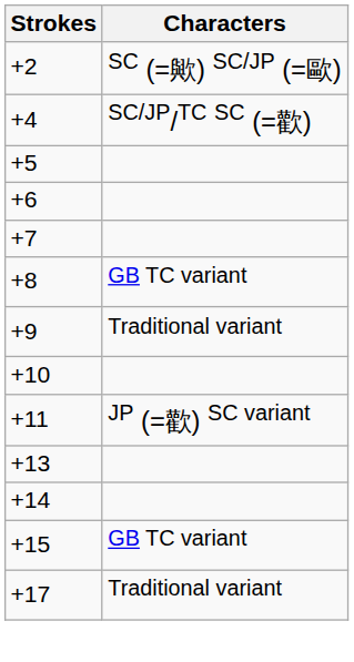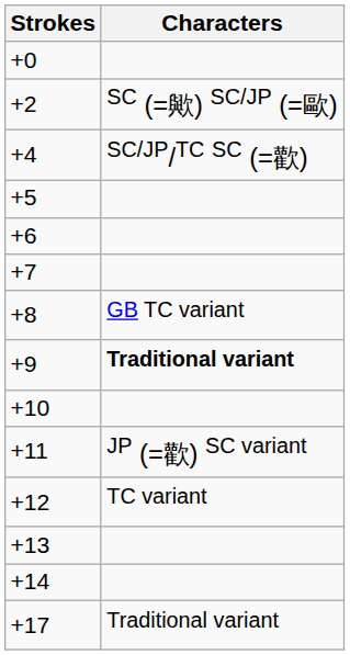 <table class="wikitable">
 <tr>
 <th>Strokes</th>
 <th>Characters</th>
+</tr>
+<tr --->
+<td>+0</td>
+<td style="font-size: large;"></td>
 </tr>
 <tr --->
 <td>+2</td>
 <td style="font-size: large;"> <sup>SC</sup> (=歟)   <sup>SC/JP</sup> (=歐)</td>
 </tr>
 <tr --->
 <td>+4</td>
 <td style="font-size: large;"><sup>SC/JP</sup>/<sup>TC</sup> <sup>SC</sup> (=歡)</td>
 </tr>
 <tr --->
 <td>+5</td>
 <td style="font-size: large;"> </td>
 </tr>
 <tr --->
 <td>+6</td>
 <td style="font-size: large;">      </td>
 </tr>
 <tr --->
 <td>+7</td>
 <td style="font-size: large;">      </td>
 </tr>
 <tr --->
 <td>+8</td>
 <td style="font-size: large;">       <sup><a href='#'>GB</a> TC variant</sup></td>
 </tr>
 <tr --->
 <td>+9</td>
-<td style="font-size: large;">     <sup>Traditional variant</sup>    </td>
+<td style="font-size: large;"><strong>     <sup>Traditional variant</sup>    </strong></td>
 </tr>
 <tr --->
 <td>+10</td>
 <td style="font-size: large;">   </td>
 </tr>
 <tr --->
 <td>+11</td>
 <td style="font-size: large;">      <sup>JP</sup> (=歡) <sup>SC variant</sup></td>
 </tr>
 <tr --->
+<td>+12</td>
+<td style="font-size: large;"><sup>TC variant</sup>      </td>
+</tr>
+<tr --->
 <td>+13</td>
 <td style="font-size: large;">  </td>
 </tr>
 <tr --->
 <td>+14</td>
 <td style="font-size: large;"> </td>
 </tr>
 <tr --->
-<td>+15</td>
-<td style="font-size: large;"> <sup><a href='#'>GB</a> TC variant</sup></td>
-</tr>
-<tr --->
 <td>+17</td>
 <td style="font-size: large;"><sup>Traditional variant</sup></td>
 </tr>
 </table>
